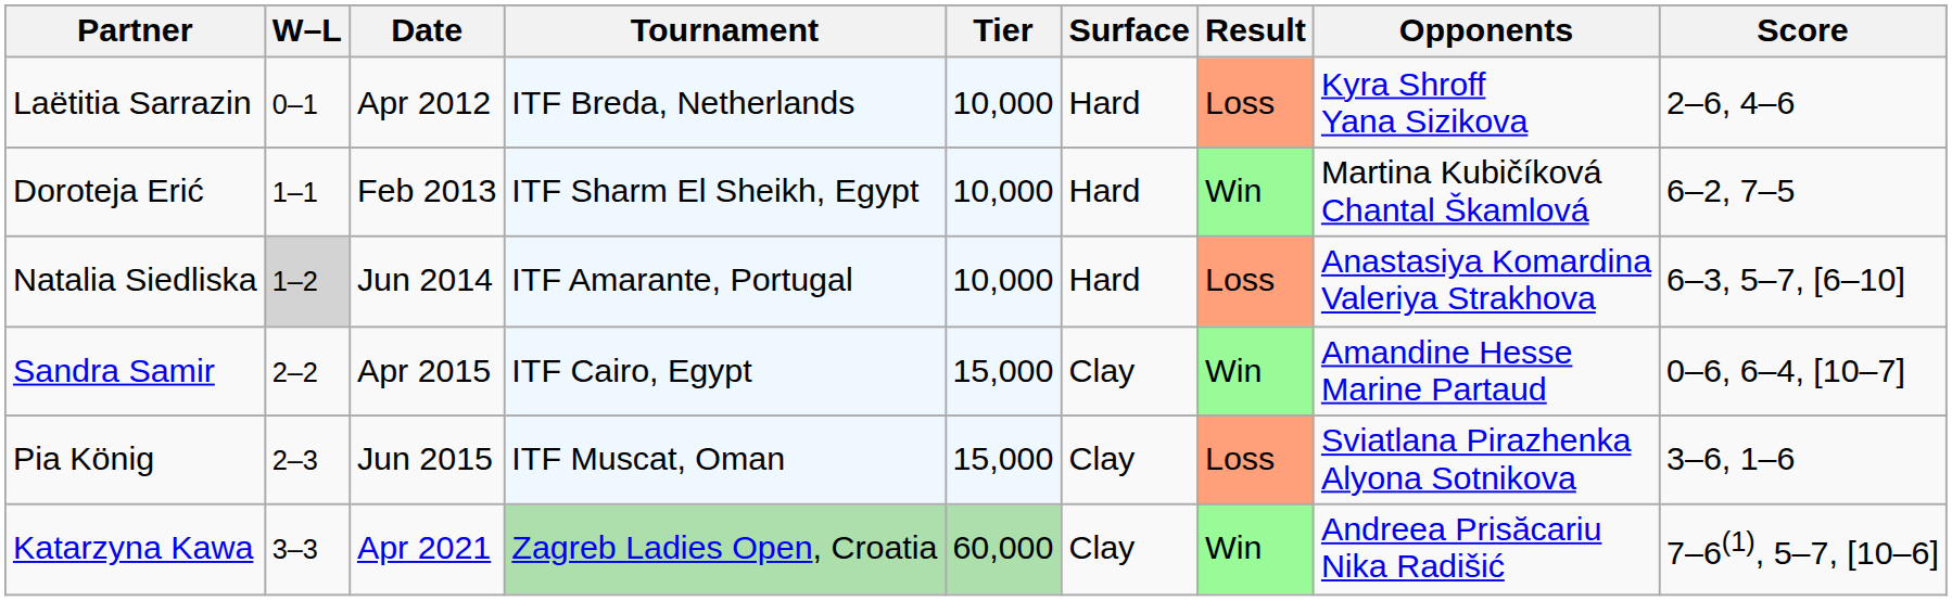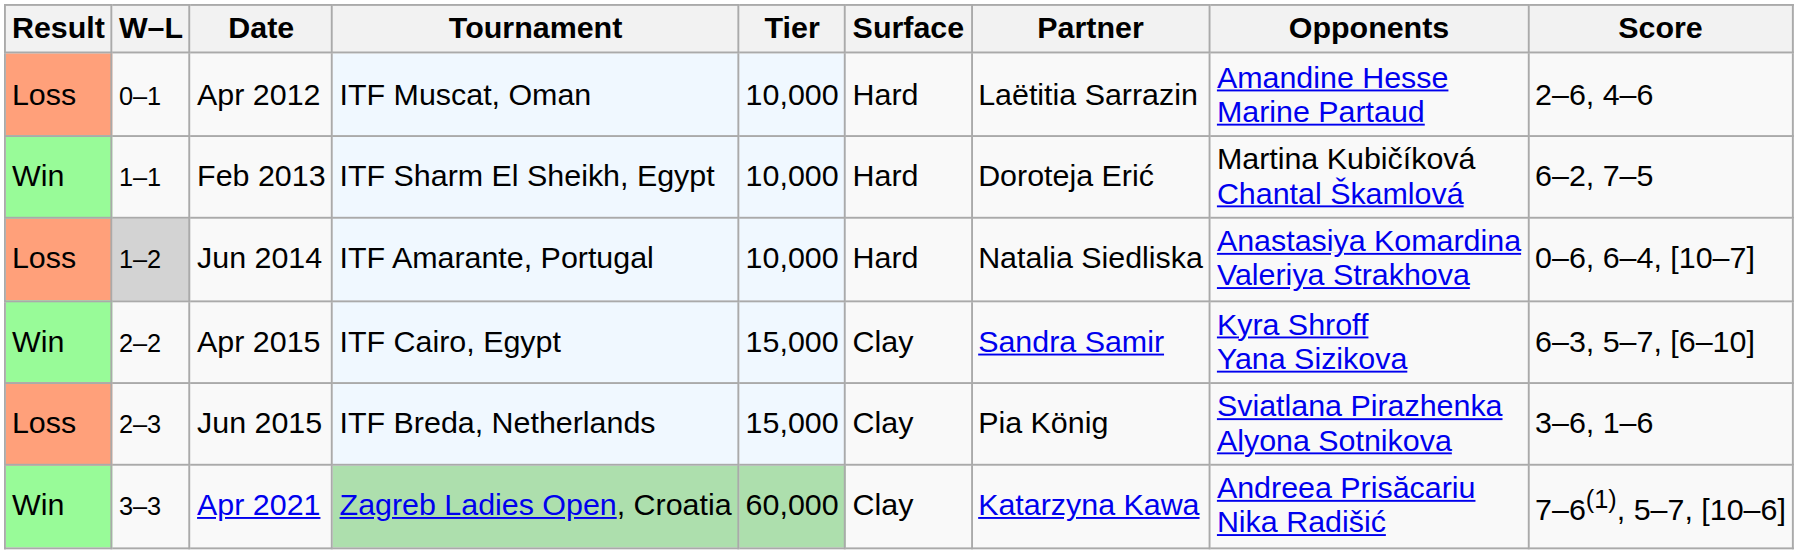 <table class="sortable wikitable">
 <tr>
-<th>Partner</th>
+<th>Result</th>
 <th class="unsortable">W–L</th>
 <th>Date</th>
 <th>Tournament</th>
 <th>Tier</th>
 <th>Surface</th>
-<th>Result</th>
+<th>Partner</th>
 <th>Opponents</th>
 <th class="unsortable">Score</th>
 </tr>
 <tr>
-<td> Laëtitia Sarrazin</td>
+<td style=background:#ffa07a>Loss</td>
 <td><small>0–1</small></td>
 <td>Apr 2012</td>
-<td style=background:#f0f8ff>ITF Breda, Netherlands</td>
+<td style=background:#f0f8ff>ITF Muscat, Oman</td>
 <td style=background:#f0f8ff>10,000</td>
 <td>Hard</td>
-<td style=background:#ffa07a>Loss</td>
-<td> <a href='#'>Kyra Shroff</a> <br>  <a href='#'>Yana Sizikova</a></td>
+<td> Laëtitia Sarrazin</td>
+<td> <a href='#'>Amandine Hesse</a> <br>  <a href='#'>Marine Partaud</a></td>
 <td>2–6, 4–6</td>
 </tr>
 <tr>
-<td> Doroteja Erić</td>
+<td style=background:#98fb98>Win</td>
 <td><small>1–1</small></td>
 <td>Feb 2013</td>
 <td style=background:#f0f8ff>ITF Sharm El Sheikh, Egypt</td>
 <td style=background:#f0f8ff>10,000</td>
 <td>Hard</td>
-<td style=background:#98fb98>Win</td>
+<td> Doroteja Erić</td>
 <td> Martina Kubičíková <br>  <a href='#'>Chantal Škamlová</a></td>
 <td>6–2, 7–5</td>
 </tr>
 <tr>
-<td> Natalia Siedliska</td>
+<td style=background:#ffa07a>Loss</td>
 <td style="background: lightgrey;"><small>1–2</small></td>
 <td>Jun 2014</td>
 <td style=background:#f0f8ff>ITF Amarante, Portugal</td>
 <td style=background:#f0f8ff>10,000</td>
 <td>Hard</td>
-<td style=background:#ffa07a>Loss</td>
+<td> Natalia Siedliska</td>
 <td> <a href='#'>Anastasiya Komardina</a> <br>  <a href='#'>Valeriya Strakhova</a></td>
-<td>6–3, 5–7, [6–10]</td>
+<td>0–6, 6–4, [10–7]</td>
 </tr>
 <tr>
-<td> <a href='#'>Sandra Samir</a></td>
+<td style=background:#98fb98>Win</td>
 <td><small>2–2</small></td>
 <td>Apr 2015</td>
 <td style=background:#f0f8ff>ITF Cairo, Egypt</td>
 <td style=background:#f0f8ff>15,000</td>
 <td>Clay</td>
-<td style=background:#98fb98>Win</td>
-<td> <a href='#'>Amandine Hesse</a> <br>  <a href='#'>Marine Partaud</a></td>
-<td>0–6, 6–4, [10–7]</td>
+<td> <a href='#'>Sandra Samir</a></td>
+<td> <a href='#'>Kyra Shroff</a> <br>  <a href='#'>Yana Sizikova</a></td>
+<td>6–3, 5–7, [6–10]</td>
 </tr>
 <tr>
-<td> Pia König</td>
+<td style=background:#ffa07a>Loss</td>
 <td><small>2–3</small></td>
 <td>Jun 2015</td>
-<td style=background:#f0f8ff>ITF Muscat, Oman</td>
+<td style=background:#f0f8ff>ITF Breda, Netherlands</td>
 <td style=background:#f0f8ff>15,000</td>
 <td>Clay</td>
-<td style=background:#ffa07a>Loss</td>
+<td> Pia König</td>
 <td> <a href='#'>Sviatlana Pirazhenka</a> <br>  <a href='#'>Alyona Sotnikova</a></td>
 <td>3–6, 1–6</td>
 </tr>
 <tr>
-<td> <a href='#'>Katarzyna Kawa</a></td>
+<td style=background:#98fb98>Win</td>
 <td><small>3–3</small></td>
 <td><a href='#'>Apr 2021</a></td>
 <td style=background:#addfad><a href='#'>Zagreb Ladies Open</a>, Croatia</td>
 <td style=background:#addfad>60,000</td>
 <td>Clay</td>
-<td style=background:#98fb98>Win</td>
+<td> <a href='#'>Katarzyna Kawa</a></td>
 <td> <a href='#'>Andreea Prisăcariu</a> <br>  <a href='#'>Nika Radišić</a></td>
 <td>7–6<sup>(1)</sup>, 5–7, [10–6]</td>
 </tr>
 </table>
